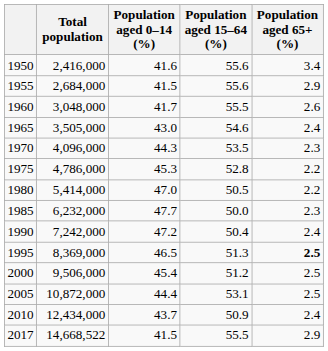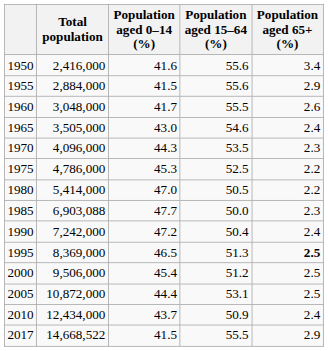 <table class="wikitable" style="text-align: right;">
 <tr>
 <th></th>
 <th width="80pt">Total population</th>
 <th width="80pt">Population aged 0–14 (%)</th>
 <th width="80pt">Population aged 15–64 (%)</th>
 <th width="80pt">Population aged 65+ (%)</th>
 </tr>
 <tr>
 <td>1950</td>
 <td>2,416,000</td>
 <td>41.6</td>
 <td>55.6</td>
 <td>3.4</td>
 </tr>
 <tr>
 <td>1955</td>
-<td>2,684,000</td>
+<td>2,884,000</td>
 <td>41.5</td>
 <td>55.6</td>
 <td>2.9</td>
 </tr>
 <tr>
 <td>1960</td>
 <td>3,048,000</td>
 <td>41.7</td>
 <td>55.5</td>
 <td>2.6</td>
 </tr>
 <tr>
 <td>1965</td>
 <td>3,505,000</td>
 <td>43.0</td>
 <td>54.6</td>
 <td>2.4</td>
 </tr>
 <tr>
 <td>1970</td>
 <td>4,096,000</td>
 <td>44.3</td>
 <td>53.5</td>
 <td>2.3</td>
 </tr>
 <tr>
 <td>1975</td>
 <td>4,786,000</td>
 <td>45.3</td>
-<td>52.8</td>
+<td>52.5</td>
 <td>2.2</td>
 </tr>
 <tr>
 <td>1980</td>
 <td>5,414,000</td>
 <td>47.0</td>
 <td>50.5</td>
 <td>2.2</td>
 </tr>
 <tr>
 <td>1985</td>
-<td>6,232,000</td>
+<td>6,903,088</td>
 <td>47.7</td>
 <td>50.0</td>
 <td>2.3</td>
 </tr>
 <tr>
 <td>1990</td>
 <td>7,242,000</td>
 <td>47.2</td>
 <td>50.4</td>
 <td>2.4</td>
 </tr>
 <tr>
 <td>1995</td>
 <td>8,369,000</td>
 <td>46.5</td>
 <td>51.3</td>
 <td><strong>2.5</strong></td>
 </tr>
 <tr>
 <td>2000</td>
 <td>9,506,000</td>
 <td>45.4</td>
 <td>51.2</td>
 <td>2.5</td>
 </tr>
 <tr>
 <td>2005</td>
 <td>10,872,000</td>
 <td>44.4</td>
 <td>53.1</td>
 <td>2.5</td>
 </tr>
 <tr>
 <td>2010</td>
 <td>12,434,000</td>
 <td>43.7</td>
 <td>50.9</td>
 <td>2.4</td>
 </tr>
 <tr>
 <td>2017</td>
 <td>14,668,522</td>
 <td>41.5</td>
 <td>55.5</td>
 <td>2.9</td>
 </tr>
 </table>
